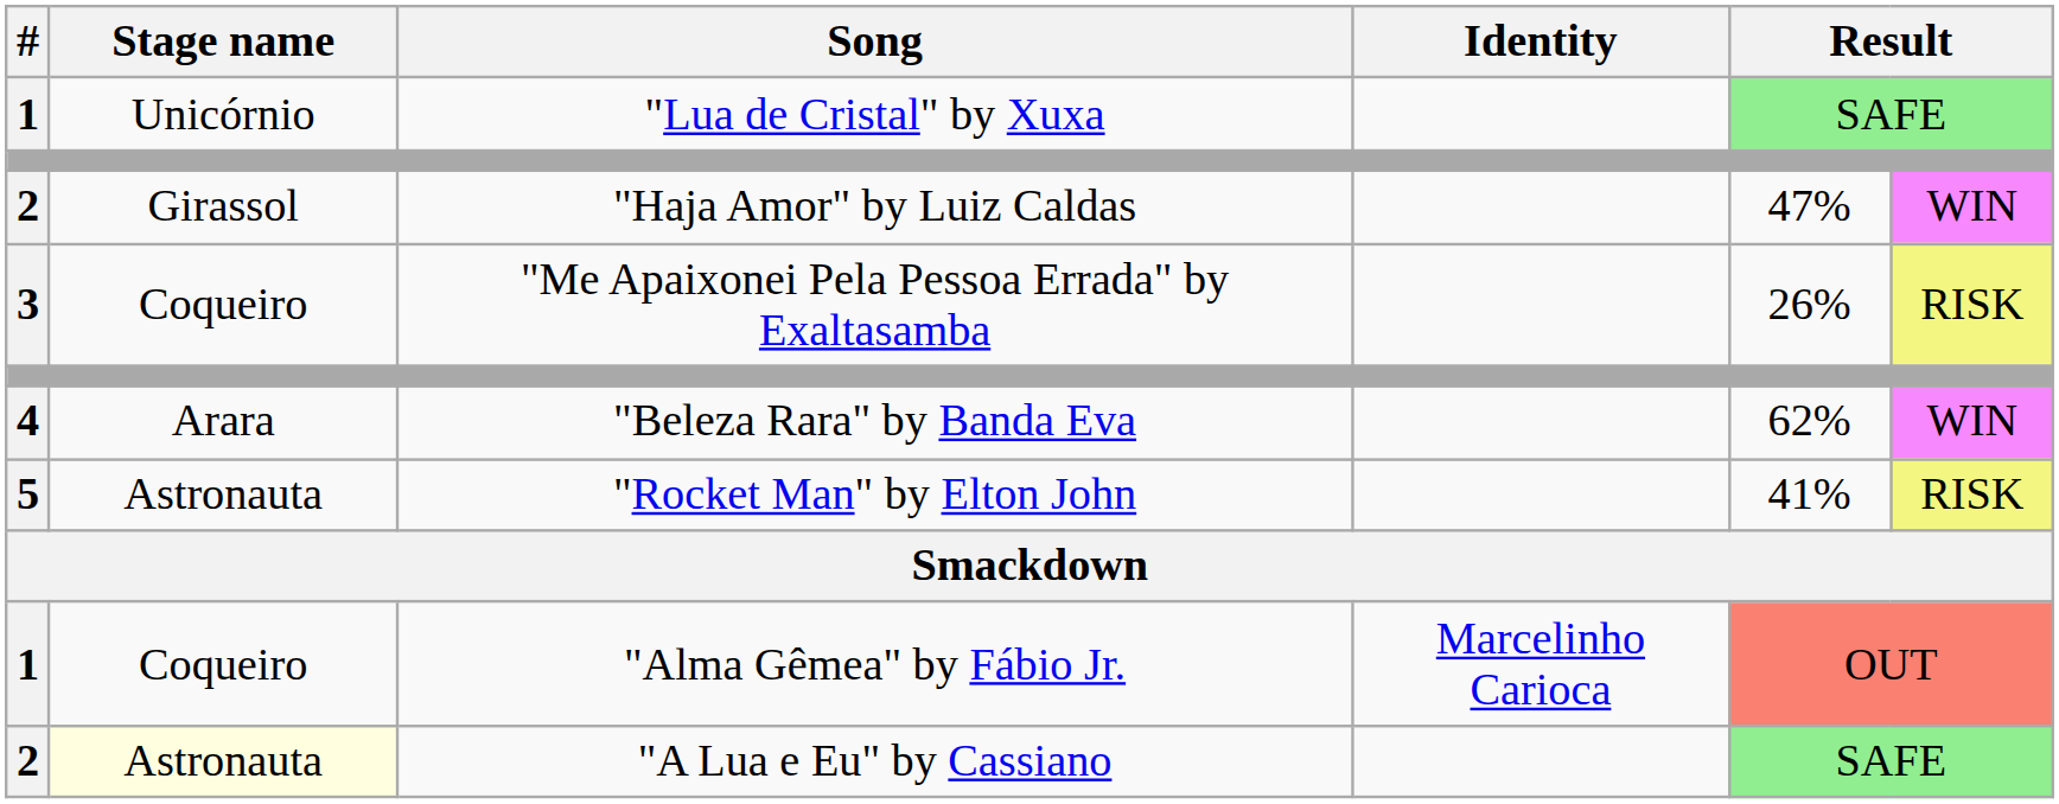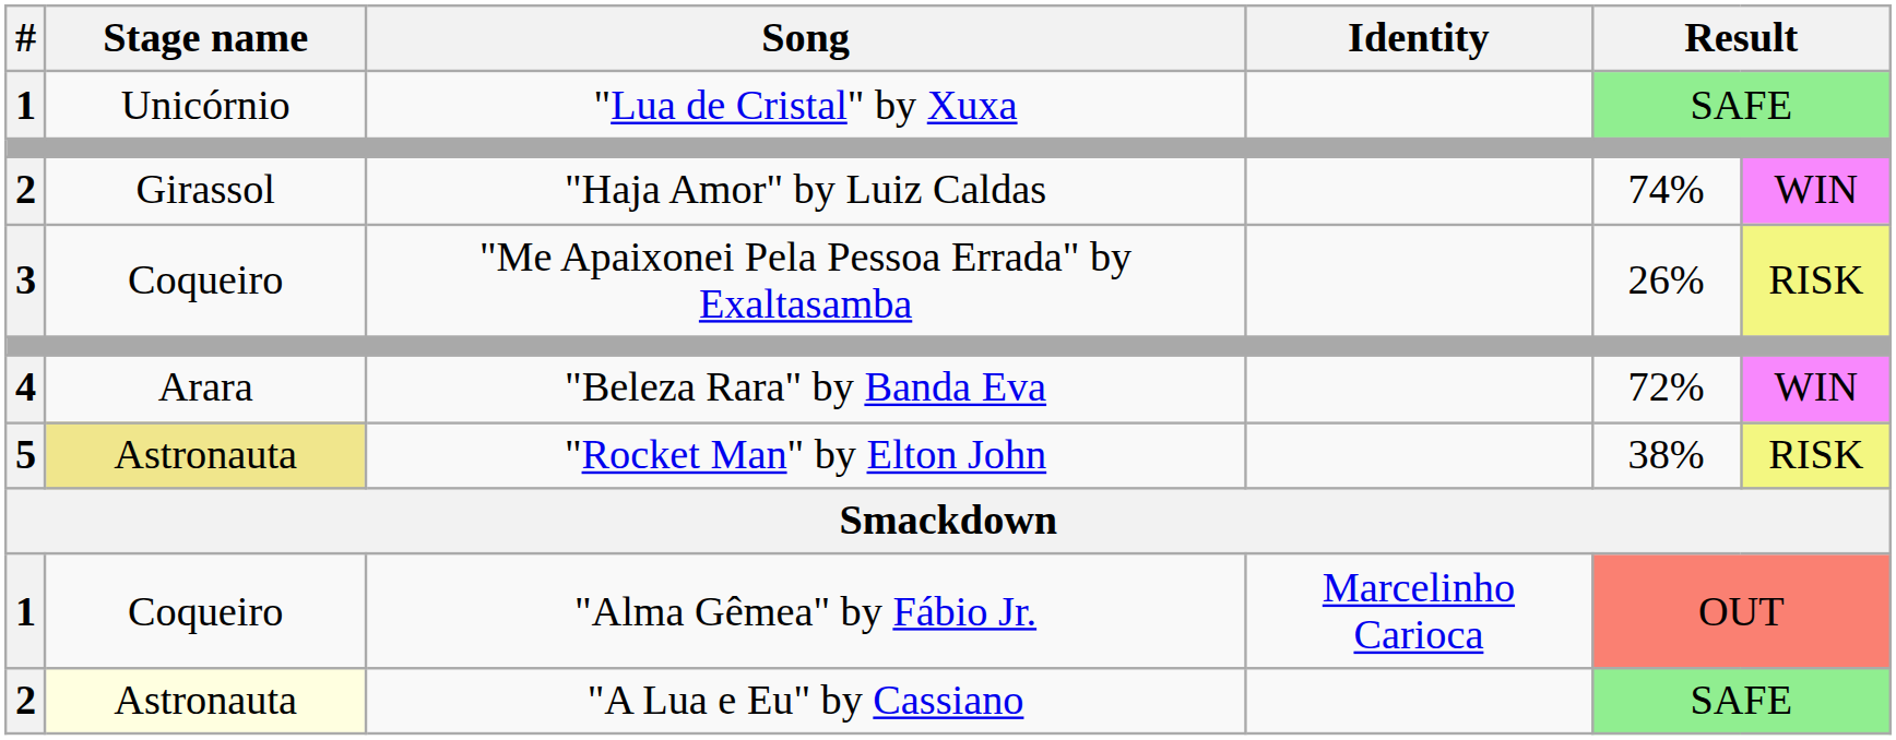 <table class="wikitable plainrowheaders" style="text-align: center;">
 <tr>
 <th>#</th>
 <th width=115>Stage name</th>
 <th width=330>Song</th>
 <th width=125>Identity</th>
 <th width=100 colspan=2>Result</th>
 </tr>
 <tr>
 <th>1</th>
 <td>Unicórnio</td>
 <td>"<a href='#'>Lua de Cristal</a>" by <a href='#'>Xuxa</a></td>
 <td></td>
 <td colspan="2" bgcolor="lightgreen">SAFE</td>
 </tr>
 <tr>
 <td bgcolor="#A9A9A9" colspan="6"></td>
 </tr>
 <tr>
 <th>2</th>
 <td>Girassol</td>
 <td>"Haja Amor" by Luiz Caldas</td>
 <td></td>
-<td width=50>47%</td>
+<td width=50>74%</td>
 <td width=50 bgcolor="#F888FD">WIN</td>
 </tr>
 <tr>
 <th>3</th>
 <td>Coqueiro</td>
 <td>"Me Apaixonei Pela Pessoa Errada" by <a href='#'>Exaltasamba</a></td>
 <td></td>
 <td>26%</td>
 <td bgcolor="#F3F781">RISK</td>
 </tr>
 <tr>
 <td bgcolor="#A9A9A9" colspan="6"></td>
 </tr>
 <tr>
 <th>4</th>
 <td>Arara</td>
 <td>"Beleza Rara" by <a href='#'>Banda Eva</a></td>
 <td></td>
-<td>62%</td>
+<td>72%</td>
 <td bgcolor="#F888FD">WIN</td>
 </tr>
 <tr>
 <th>5</th>
-<td>Astronauta</td>
+<td style="background: khaki;">Astronauta</td>
 <td>"<a href='#'>Rocket Man</a>" by <a href='#'>Elton John</a></td>
 <td></td>
-<td>41%</td>
+<td>38%</td>
 <td bgcolor="#F3F781">RISK</td>
 </tr>
 <tr>
 <th colspan="6">Smackdown</th>
 </tr>
 <tr>
 <th>1</th>
 <td>Coqueiro</td>
 <td>"Alma Gêmea" by <a href='#'>Fábio Jr.</a></td>
 <td><a href='#'>Marcelinho Carioca</a></td>
 <td colspan="2" bgcolor="#FA8072">OUT</td>
 </tr>
 <tr>
 <th>2</th>
 <td style="background: lightyellow;">Astronauta</td>
 <td>"A Lua e Eu" by <a href='#'>Cassiano</a></td>
 <td></td>
 <td colspan="2" bgcolor="lightgreen">SAFE</td>
 </tr>
 </table>
